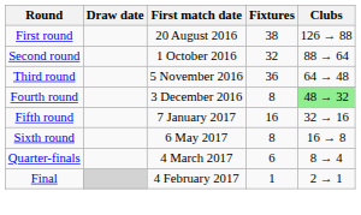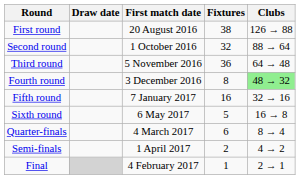 <table class="wikitable" style="text-align: center">
 <tr>
 <th>Round</th>
 <th>Draw date</th>
 <th>First match date</th>
 <th>Fixtures</th>
 <th>Clubs</th>
 </tr>
 <tr>
 <td><a href='#'>First round</a></td>
 <td></td>
 <td>20 August 2016</td>
 <td>38</td>
 <td>126 → 88</td>
 </tr>
 <tr>
 <td><a href='#'>Second round</a></td>
 <td></td>
 <td>1 October 2016</td>
 <td>32</td>
 <td>88 → 64</td>
 </tr>
 <tr>
 <td><a href='#'>Third round</a></td>
 <td></td>
 <td>5 November 2016</td>
 <td>36</td>
 <td>64 → 48</td>
 </tr>
 <tr>
 <td><a href='#'>Fourth round</a></td>
 <td></td>
 <td>3 December 2016</td>
 <td>8</td>
 <td style="background: lightgreen;">48 → 32</td>
 </tr>
 <tr>
 <td><a href='#'>Fifth round</a></td>
 <td></td>
 <td>7 January 2017</td>
 <td>16</td>
 <td>32 → 16</td>
 </tr>
 <tr>
 <td><a href='#'>Sixth round</a></td>
 <td></td>
 <td>6 May 2017</td>
-<td>8</td>
+<td>5</td>
 <td>16 → 8</td>
 </tr>
 <tr>
 <td><a href='#'>Quarter-finals</a></td>
 <td></td>
 <td>4 March 2017</td>
 <td>6</td>
 <td>8 → 4</td>
 </tr>
 <tr>
+<td><a href='#'>Semi-finals</a></td>
+<td></td>
+<td>1 April 2017</td>
+<td>2</td>
+<td>4 → 2</td>
+</tr>
+<tr>
 <td><a href='#'>Final</a></td>
 <td style="background-color:#D3D3D3"></td>
 <td>4 February 2017</td>
 <td>1</td>
 <td>2 → 1</td>
 </tr>
 </table>
